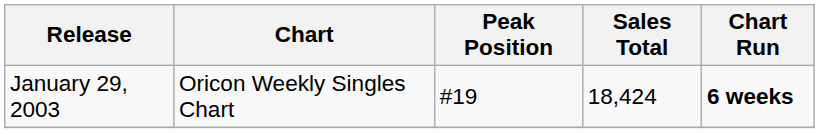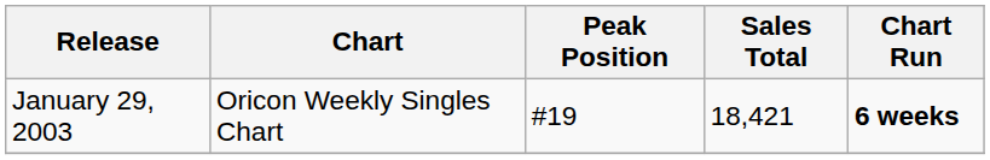 <table class="wikitable" width="575px">
 <tr>
 <th align="left">Release</th>
 <th align="left">Chart</th>
 <th align="left">Peak Position</th>
 <th align="left">Sales Total</th>
 <th align="left">Chart Run</th>
 </tr>
 <tr>
 <td align="left">January 29, 2003</td>
 <td align="left">Oricon Weekly Singles Chart</td>
 <td align="left">#19</td>
-<td align="left">18,424</td>
+<td align="left">18,421</td>
 <td align="left"><strong>6 weeks</strong></td>
 </tr>
 <tr>
 </tr>
 </table>
